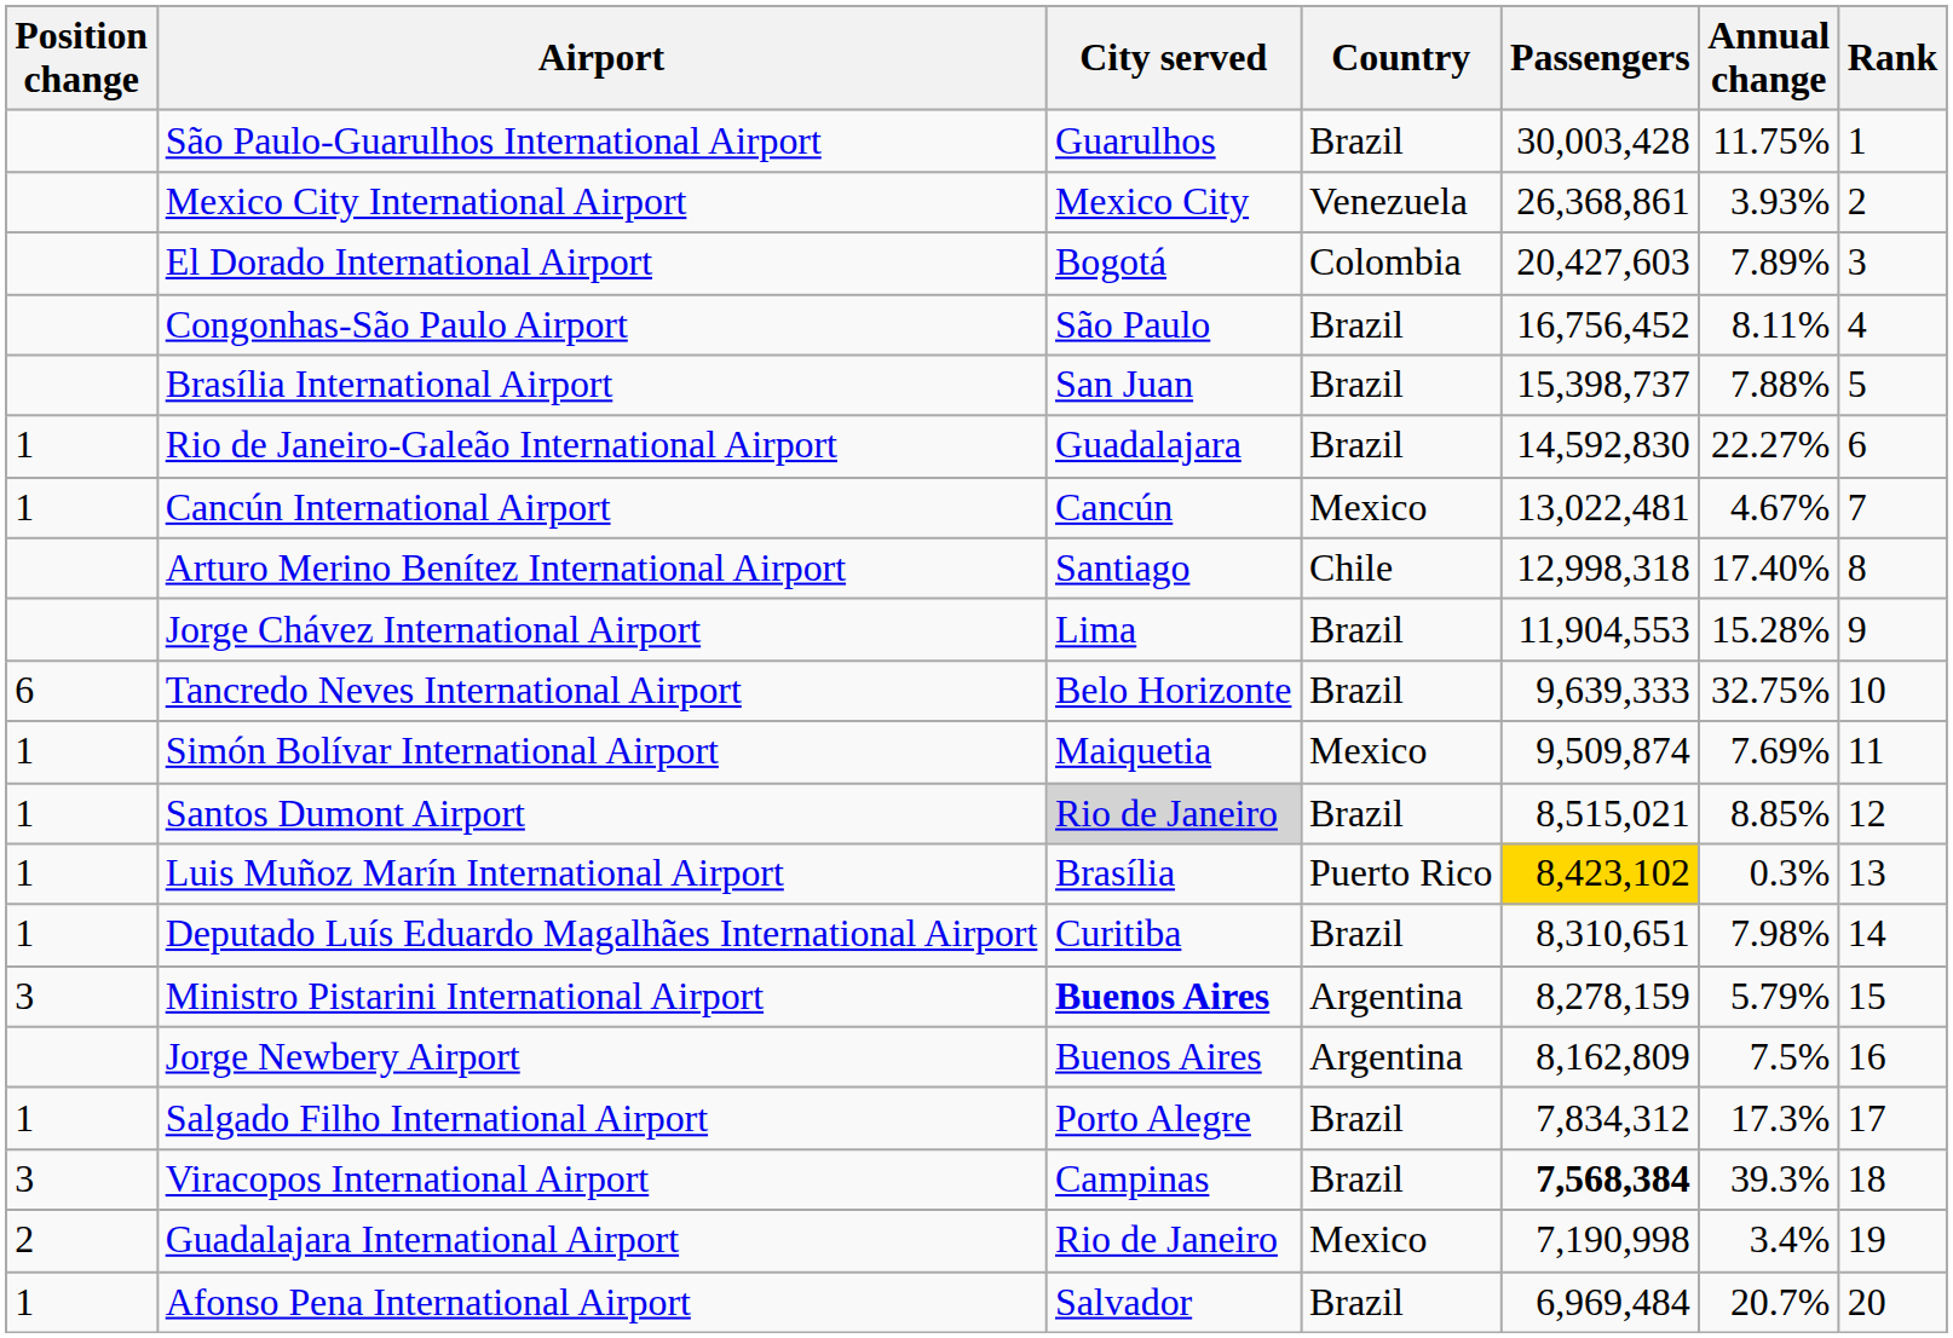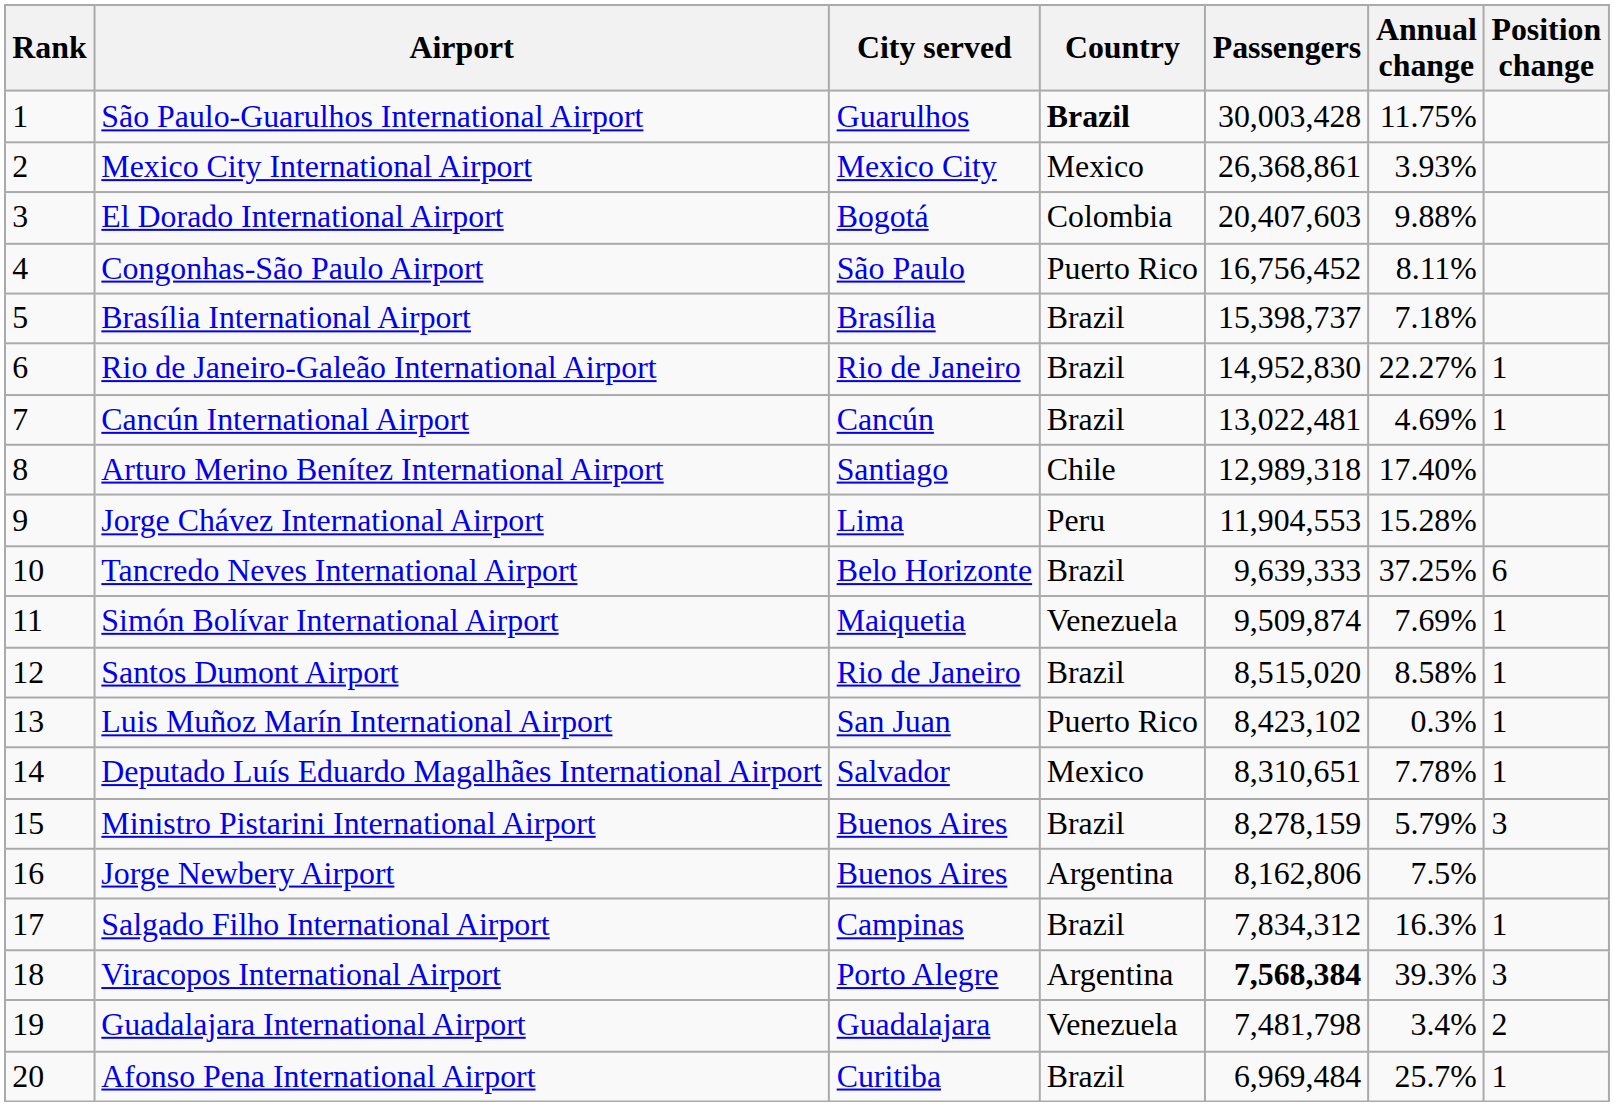 <table class="wikitable sortable">
 <tr>
-<th>Position<br>change</th>
+<th>Rank</th>
 <th>Airport</th>
 <th>City served</th>
 <th>Country</th>
 <th>Passengers</th>
 <th>Annual<br>change</th>
-<th>Rank</th>
+<th>Position<br>change</th>
 </tr>
 <tr>
-<td></td>
+<td>1</td>
 <td><a href='#'>São Paulo-Guarulhos International Airport</a></td>
 <td><a href='#'>Guarulhos</a></td>
-<td>Brazil</td>
+<td><strong>Brazil</strong></td>
 <td align="right">30,003,428</td>
 <td align="right">11.75%</td>
+<td></td>
+</tr>
+<tr>
+<td>2</td>
+<td><a href='#'>Mexico City International Airport</a></td>
+<td><a href='#'>Mexico City</a></td>
+<td>Mexico</td>
+<td align="right">26,368,861</td>
+<td align="right">3.93%</td>
+<td></td>
+</tr>
+<tr>
+<td>3</td>
+<td><a href='#'>El Dorado International Airport</a></td>
+<td><a href='#'>Bogotá</a></td>
+<td>Colombia</td>
+<td align="right">20,407,603</td>
+<td align="right">9.88%</td>
+<td></td>
+</tr>
+<tr>
+<td>4</td>
+<td><a href='#'>Congonhas-São Paulo Airport</a></td>
+<td><a href='#'>São Paulo</a></td>
+<td>Puerto Rico</td>
+<td align="right">16,756,452</td>
+<td align="right">8.11%</td>
+<td></td>
+</tr>
+<tr>
+<td>5</td>
+<td><a href='#'>Brasília International Airport</a></td>
+<td><a href='#'>Brasília</a></td>
+<td>Brazil</td>
+<td align="right">15,398,737</td>
+<td align="right">7.18%</td>
+<td></td>
+</tr>
+<tr>
+<td>6</td>
+<td><a href='#'>Rio de Janeiro-Galeão International Airport</a></td>
+<td><a href='#'>Rio de Janeiro</a></td>
+<td>Brazil</td>
+<td align="right">14,952,830</td>
+<td align="right">22.27%</td>
 <td>1</td>
 </tr>
 <tr>
-<td></td>
-<td><a href='#'>Mexico City International Airport</a></td>
-<td><a href='#'>Mexico City</a></td>
-<td>Venezuela</td>
-<td align="right">26,368,861</td>
-<td align="right">3.93%</td>
-<td>2</td>
+<td>7</td>
+<td><a href='#'>Cancún International Airport</a></td>
+<td><a href='#'>Cancún</a></td>
+<td>Brazil</td>
+<td align="right">13,022,481</td>
+<td align="right">4.69%</td>
+<td>1</td>
 </tr>
 <tr>
-<td></td>
-<td><a href='#'>El Dorado International Airport</a></td>
-<td><a href='#'>Bogotá</a></td>
-<td>Colombia</td>
-<td align="right">20,427,603</td>
-<td align="right">7.89%</td>
-<td>3</td>
-</tr>
-<tr>
-<td></td>
-<td><a href='#'>Congonhas-São Paulo Airport</a></td>
-<td><a href='#'>São Paulo</a></td>
-<td>Brazil</td>
-<td align="right">16,756,452</td>
-<td align="right">8.11%</td>
-<td>4</td>
-</tr>
-<tr>
-<td></td>
-<td><a href='#'>Brasília International Airport</a></td>
-<td><a href='#'>San Juan</a></td>
-<td>Brazil</td>
-<td align="right">15,398,737</td>
-<td align="right">7.88%</td>
-<td>5</td>
-</tr>
-<tr>
-<td>1</td>
-<td><a href='#'>Rio de Janeiro-Galeão International Airport</a></td>
-<td><a href='#'>Guadalajara</a></td>
-<td>Brazil</td>
-<td align="right">14,592,830</td>
-<td align="right">22.27%</td>
-<td>6</td>
-</tr>
-<tr>
-<td>1</td>
-<td><a href='#'>Cancún International Airport</a></td>
-<td><a href='#'>Cancún</a></td>
-<td>Mexico</td>
-<td align="right">13,022,481</td>
-<td align="right">4.67%</td>
-<td>7</td>
-</tr>
-<tr>
-<td></td>
+<td>8</td>
 <td><a href='#'>Arturo Merino Benítez International Airport</a></td>
 <td><a href='#'>Santiago</a></td>
 <td>Chile</td>
-<td align="right">12,998,318</td>
+<td align="right">12,989,318</td>
 <td align="right">17.40%</td>
-<td>8</td>
+<td></td>
 </tr>
 <tr>
-<td></td>
+<td>9</td>
 <td><a href='#'>Jorge Chávez International Airport</a></td>
 <td><a href='#'>Lima</a></td>
-<td>Brazil</td>
+<td>Peru</td>
 <td align="right">11,904,553</td>
 <td align="right">15.28%</td>
-<td>9</td>
+<td></td>
 </tr>
 <tr>
-<td>6</td>
+<td>10</td>
 <td><a href='#'>Tancredo Neves International Airport</a></td>
 <td><a href='#'>Belo Horizonte</a></td>
 <td>Brazil</td>
 <td align="right">9,639,333</td>
-<td align="right">32.75%</td>
-<td>10</td>
+<td align="right">37.25%</td>
+<td>6</td>
 </tr>
 <tr>
-<td>1</td>
+<td>11</td>
 <td><a href='#'>Simón Bolívar International Airport</a></td>
 <td><a href='#'>Maiquetia</a></td>
-<td>Mexico</td>
+<td>Venezuela</td>
 <td align="right">9,509,874</td>
 <td align="right">7.69%</td>
-<td>11</td>
+<td>1</td>
 </tr>
 <tr>
+<td>12</td>
+<td><a href='#'>Santos Dumont Airport</a></td>
+<td><a href='#'>Rio de Janeiro</a></td>
+<td>Brazil</td>
+<td align="right">8,515,020</td>
+<td align="right">8.58%</td>
 <td>1</td>
-<td><a href='#'>Santos Dumont Airport</a></td>
-<td style="background: lightgrey;"><a href='#'>Rio de Janeiro</a></td>
-<td>Brazil</td>
-<td align="right">8,515,021</td>
-<td align="right">8.85%</td>
-<td>12</td>
 </tr>
 <tr>
+<td>13</td>
+<td><a href='#'>Luis Muñoz Marín International Airport</a></td>
+<td><a href='#'>San Juan</a></td>
+<td>Puerto Rico</td>
+<td align="right">8,423,102</td>
+<td align="right">0.3%</td>
 <td>1</td>
-<td><a href='#'>Luis Muñoz Marín International Airport</a></td>
-<td><a href='#'>Brasília</a></td>
-<td>Puerto Rico</td>
-<td align="right" style="background: gold;">8,423,102</td>
-<td align="right">0.3%</td>
-<td>13</td>
 </tr>
 <tr>
+<td>14</td>
+<td><a href='#'>Deputado Luís Eduardo Magalhães International Airport</a></td>
+<td><a href='#'>Salvador</a></td>
+<td>Mexico</td>
+<td align="right">8,310,651</td>
+<td align="right">7.78%</td>
 <td>1</td>
-<td><a href='#'>Deputado Luís Eduardo Magalhães International Airport</a></td>
-<td><a href='#'>Curitiba</a></td>
-<td>Brazil</td>
-<td align="right">8,310,651</td>
-<td align="right">7.98%</td>
-<td>14</td>
 </tr>
 <tr>
-<td>3</td>
+<td>15</td>
 <td><a href='#'>Ministro Pistarini International Airport</a></td>
-<td><strong><a href='#'>Buenos Aires</a></strong></td>
-<td>Argentina</td>
+<td><a href='#'>Buenos Aires</a></td>
+<td>Brazil</td>
 <td align="right">8,278,159</td>
 <td align="right">5.79%</td>
-<td>15</td>
+<td>3</td>
 </tr>
 <tr>
-<td></td>
+<td>16</td>
 <td><a href='#'>Jorge Newbery Airport</a></td>
 <td><a href='#'>Buenos Aires</a></td>
 <td>Argentina</td>
-<td align="right">8,162,809</td>
+<td align="right">8,162,806</td>
 <td align="right">7.5%</td>
-<td>16</td>
+<td></td>
 </tr>
 <tr>
-<td>1</td>
+<td>17</td>
 <td><a href='#'>Salgado Filho International Airport</a></td>
-<td><a href='#'>Porto Alegre</a></td>
+<td><a href='#'>Campinas</a></td>
 <td>Brazil</td>
 <td align="right">7,834,312</td>
-<td align="right">17.3%</td>
-<td>17</td>
+<td align="right">16.3%</td>
+<td>1</td>
 </tr>
 <tr>
-<td>3</td>
+<td>18</td>
 <td><a href='#'>Viracopos International Airport</a></td>
-<td><a href='#'>Campinas</a></td>
-<td>Brazil</td>
+<td><a href='#'>Porto Alegre</a></td>
+<td>Argentina</td>
 <td align="right"><strong>7,568,384</strong></td>
 <td align="right">39.3%</td>
-<td>18</td>
+<td>3</td>
 </tr>
 <tr>
+<td>19</td>
+<td><a href='#'>Guadalajara International Airport</a></td>
+<td><a href='#'>Guadalajara</a></td>
+<td>Venezuela</td>
+<td align="right">7,481,798</td>
+<td align="right">3.4%</td>
 <td>2</td>
-<td><a href='#'>Guadalajara International Airport</a></td>
-<td><a href='#'>Rio de Janeiro</a></td>
-<td>Mexico</td>
-<td align="right">7,190,998</td>
-<td align="right">3.4%</td>
-<td>19</td>
 </tr>
 <tr>
-<td>1</td>
+<td>20</td>
 <td><a href='#'>Afonso Pena International Airport</a></td>
-<td><a href='#'>Salvador</a></td>
+<td><a href='#'>Curitiba</a></td>
 <td>Brazil</td>
 <td align="right">6,969,484</td>
-<td align="right">20.7%</td>
-<td>20</td>
+<td align="right">25.7%</td>
+<td>1</td>
 </tr>
 </table>
